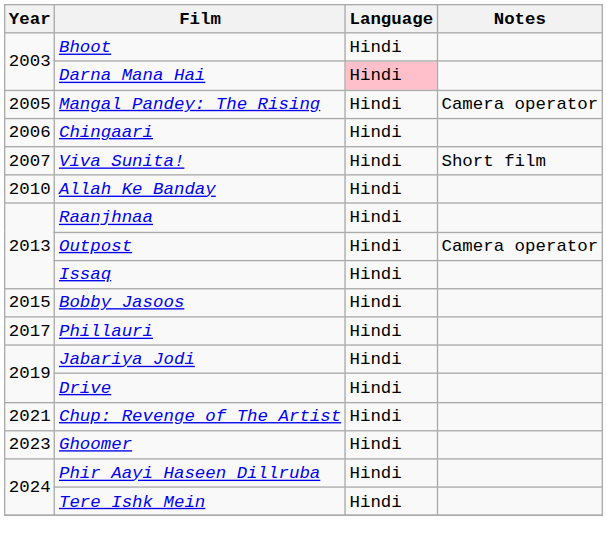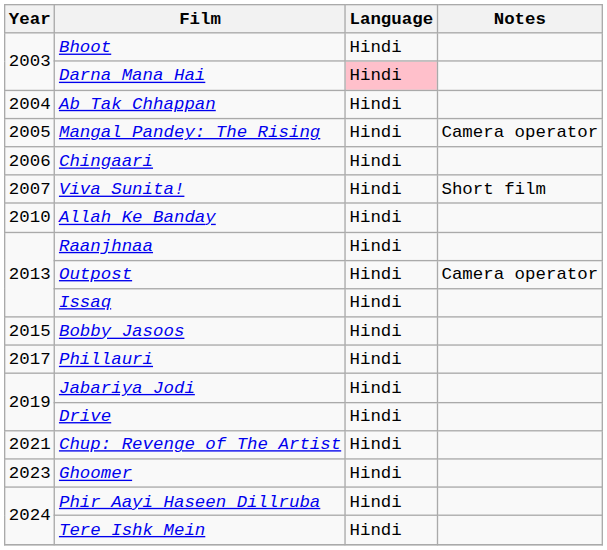 <table class="wikitable">
 <tr>
 <th>Year</th>
 <th>Film</th>
 <th>Language</th>
 <th>Notes</th>
 </tr>
 <tr>
 <td rowspan="2">2003</td>
 <td><em><a href='#'>Bhoot</a></em></td>
 <td>Hindi</td>
 <td></td>
 </tr>
 <tr>
 <td><em><a href='#'>Darna Mana Hai</a></em></td>
 <td style="background: pink;">Hindi</td>
+<td></td>
+</tr>
+<tr>
+<td>2004</td>
+<td><em><a href='#'>Ab Tak Chhappan</a></em></td>
+<td>Hindi</td>
 <td></td>
 </tr>
 <tr>
 <td>2005</td>
 <td><em><a href='#'>Mangal Pandey: The Rising</a></em></td>
 <td>Hindi</td>
 <td>Camera operator</td>
 </tr>
 <tr>
 <td>2006</td>
 <td><em><a href='#'>Chingaari</a></em></td>
 <td>Hindi</td>
 <td></td>
 </tr>
 <tr>
 <td>2007</td>
 <td><em><a href='#'>Viva Sunita!</a></em></td>
 <td>Hindi</td>
 <td>Short film</td>
 </tr>
 <tr>
 <td>2010</td>
 <td><em><a href='#'>Allah Ke Banday</a></em></td>
 <td>Hindi</td>
 <td></td>
 </tr>
 <tr>
 <td rowspan="3">2013</td>
 <td><em><a href='#'>Raanjhnaa</a></em></td>
 <td>Hindi</td>
 <td></td>
 </tr>
 <tr>
 <td><em><a href='#'>Outpost</a></em></td>
 <td>Hindi</td>
 <td>Camera operator</td>
 </tr>
 <tr>
 <td><em><a href='#'>Issaq</a></em></td>
 <td>Hindi</td>
 <td></td>
 </tr>
 <tr>
 <td>2015</td>
 <td><em><a href='#'>Bobby Jasoos</a></em></td>
 <td>Hindi</td>
 <td></td>
 </tr>
 <tr>
 <td>2017</td>
 <td><em><a href='#'>Phillauri</a></em></td>
 <td>Hindi</td>
 <td></td>
 </tr>
 <tr>
 <td rowspan="2">2019</td>
 <td><em><a href='#'>Jabariya Jodi</a></em></td>
 <td>Hindi</td>
 <td></td>
 </tr>
 <tr>
 <td><em><a href='#'>Drive</a></em></td>
 <td>Hindi</td>
 <td></td>
 </tr>
 <tr>
 <td>2021</td>
 <td><em><a href='#'>Chup: Revenge of The Artist</a></em></td>
 <td>Hindi</td>
 <td></td>
 </tr>
 <tr>
 <td>2023</td>
 <td><em><a href='#'>Ghoomer</a></em></td>
 <td>Hindi</td>
 <td></td>
 </tr>
 <tr>
 <td rowspan="2">2024</td>
 <td><em><a href='#'>Phir Aayi Haseen Dillruba</a></em></td>
 <td>Hindi</td>
 <td></td>
 </tr>
 <tr>
 <td><em><a href='#'>Tere Ishk Mein</a></em></td>
 <td>Hindi</td>
 <td></td>
 </tr>
 <tr>
 </tr>
 </table>
